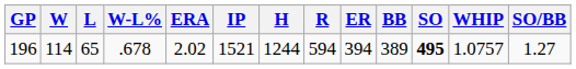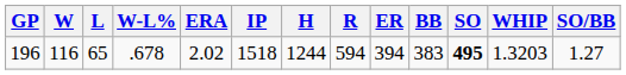 <table class="wikitable">
 <tr>
 <th><a href='#'>GP</a></th>
 <th><a href='#'>W</a></th>
 <th><a href='#'>L</a></th>
 <th><a href='#'>W-L%</a></th>
 <th><a href='#'>ERA</a></th>
 <th><a href='#'>IP</a></th>
 <th><a href='#'>H</a></th>
 <th><a href='#'>R</a></th>
 <th><a href='#'>ER</a></th>
 <th><a href='#'>BB</a></th>
 <th><a href='#'>SO</a></th>
 <th><a href='#'>WHIP</a></th>
 <th><a href='#'>SO/BB</a></th>
 </tr>
 <tr align=center>
 <td>196</td>
-<td>114</td>
+<td>116</td>
 <td>65</td>
 <td>.678</td>
 <td>2.02</td>
-<td>1521</td>
+<td>1518</td>
 <td>1244</td>
 <td>594</td>
 <td>394</td>
-<td>389</td>
+<td>383</td>
 <td><strong>495</strong></td>
-<td>1.0757</td>
+<td>1.3203</td>
 <td>1.27</td>
 </tr>
 </table>
